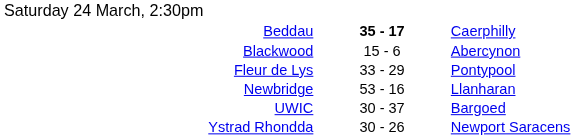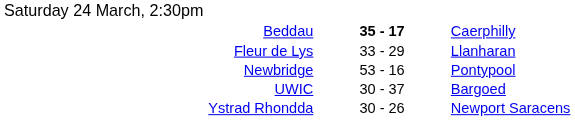 <table style="width:70%;" cellspacing="1">
 <tr>
 <th width=35%></th>
 <th width=15%></th>
 <th></th>
 </tr>
 <tr>
 <td>Saturday 24 March, 2:30pm</td>
 </tr>
 <tr style=font-size:90%>
 <td align=right><a href='#'>Beddau</a></td>
 <td align=center><strong>35 - 17</strong></td>
 <td><a href='#'>Caerphilly</a></td>
 </tr>
 <tr style=font-size:90%>
-<td align=right><a href='#'>Blackwood</a></td>
-<td align=center>15 - 6</td>
-<td><a href='#'>Abercynon</a></td>
-</tr>
-<tr style=font-size:90%>
 <td align=right><a href='#'>Fleur de Lys</a></td>
 <td align=center>33 - 29</td>
-<td><a href='#'>Pontypool</a></td>
+<td><a href='#'>Llanharan</a></td>
 </tr>
 <tr style=font-size:90%>
 <td align=right><a href='#'>Newbridge</a></td>
 <td align=center>53 - 16</td>
-<td><a href='#'>Llanharan</a></td>
+<td><a href='#'>Pontypool</a></td>
 </tr>
 <tr style=font-size:90%>
 <td align=right><a href='#'>UWIC</a></td>
 <td align=center>30 - 37</td>
 <td><a href='#'>Bargoed</a></td>
 </tr>
 <tr style=font-size:90%>
 <td align=right><a href='#'>Ystrad Rhondda</a></td>
 <td align=center>30 - 26</td>
 <td><a href='#'>Newport Saracens</a></td>
 </tr>
 </table>
